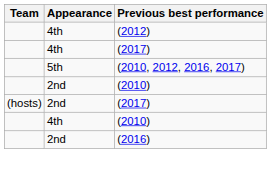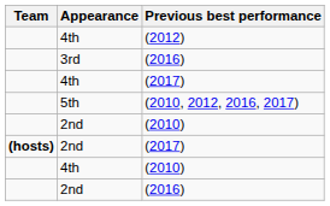 <table class="wikitable sortable" style="text-align: left;">
 <tr>
 <th>Team</th>
 <th data-sort-type="number">Appearance</th>
 <th>Previous best performance</th>
 </tr>
 <tr>
 <td></td>
 <td>4th</td>
 <td> (<a href='#'>2012</a>)</td>
+</tr>
+<tr>
+<td></td>
+<td>3rd</td>
+<td> (<a href='#'>2016</a>)</td>
 </tr>
 <tr>
 <td></td>
 <td>4th</td>
 <td> (<a href='#'>2017</a>)</td>
 </tr>
 <tr>
 <td></td>
 <td>5th</td>
 <td> (<a href='#'>2010</a>, <a href='#'>2012</a>, <a href='#'>2016</a>, <a href='#'>2017</a>)</td>
 </tr>
 <tr>
 <td></td>
 <td>2nd</td>
 <td> (<a href='#'>2010</a>)</td>
 </tr>
 <tr>
-<td> (hosts)</td>
+<td><strong> (hosts)</strong></td>
 <td>2nd</td>
 <td> (<a href='#'>2017</a>)</td>
 </tr>
 <tr>
 <td></td>
 <td>4th</td>
 <td> (<a href='#'>2010</a>)</td>
 </tr>
 <tr>
 <td></td>
 <td>2nd</td>
 <td> (<a href='#'>2016</a>)</td>
 </tr>
 </table>
